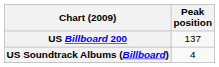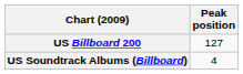 <table class="wikitable sortable plainrowheaders" style="text-align:center">
 <tr>
 <th scope="col">Chart (2009)</th>
 <th scope="col">Peak<br>position</th>
 </tr>
 <tr>
 <th scope="row">US <a href='#'><em>Billboard</em> 200</a></th>
-<td>137</td>
+<td>127</td>
 </tr>
 <tr>
 <th scope="row">US Soundtrack Albums (<a href='#'><em>Billboard</em></a>)</th>
 <td>4</td>
 </tr>
 </table>
